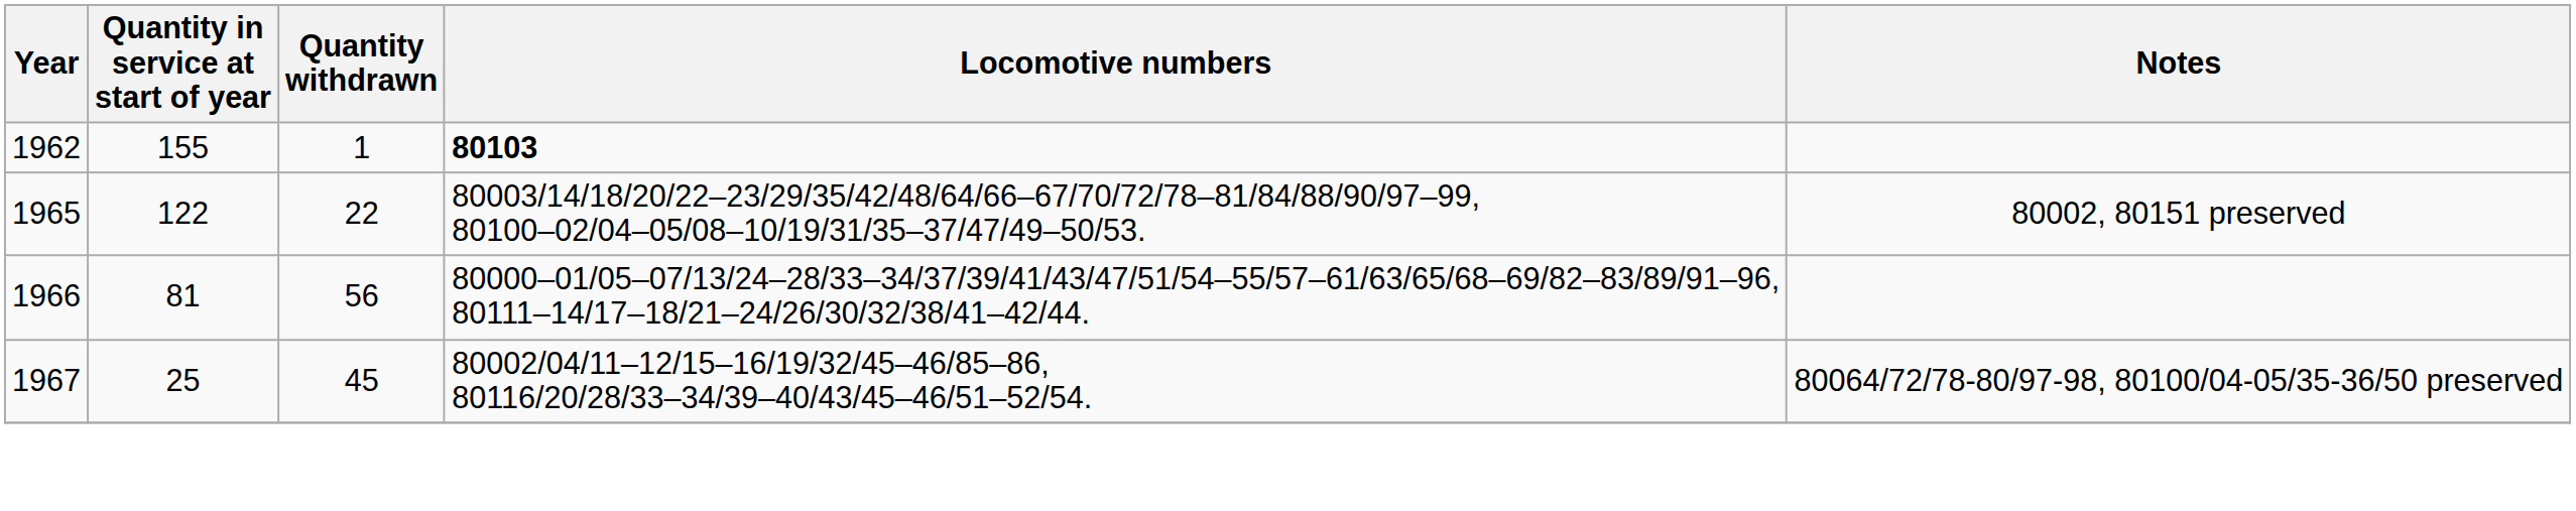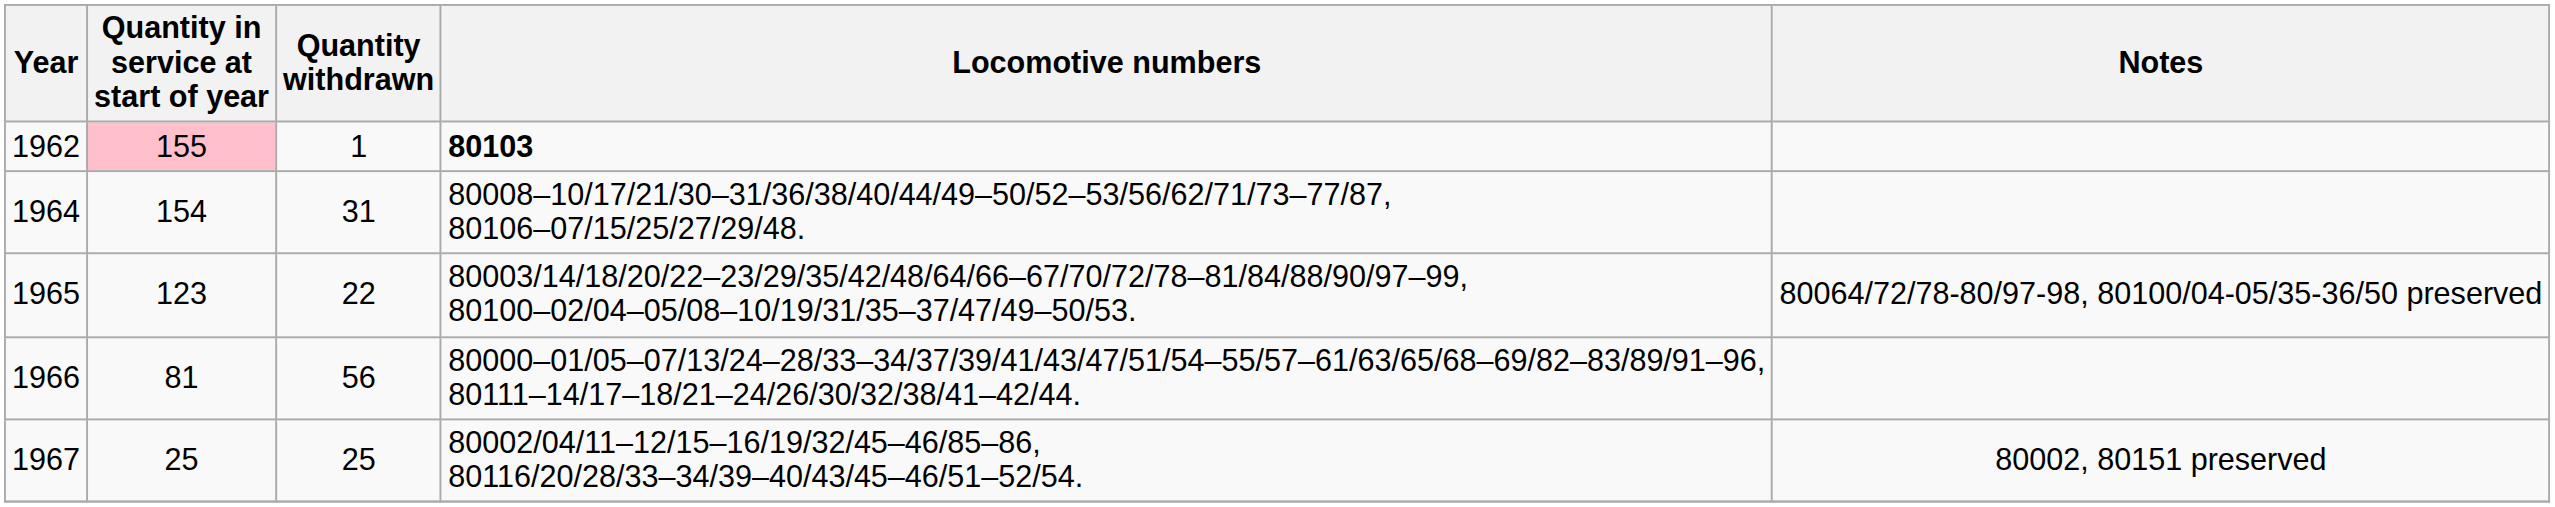 <table class="wikitable" style="text-align:center">
 <tr>
 <th>Year</th>
 <th>Quantity in<br>service at<br>start of year</th>
 <th>Quantity<br>withdrawn</th>
 <th>Locomotive numbers</th>
 <th>Notes</th>
 </tr>
 <tr>
 <td>1962</td>
-<td>155</td>
+<td style="background: pink;">155</td>
 <td>1</td>
 <td align=left><strong>80103</strong></td>
 <td></td>
 </tr>
 <tr>
+<td>1964</td>
+<td>154</td>
+<td>31</td>
+<td align=left>80008–10/17/21/30–31/36/38/40/44/49–50/52–53/56/62/71/73–77/87,<br>80106–07/15/25/27/29/48.</td>
+<td></td>
+</tr>
+<tr>
 <td>1965</td>
-<td>122</td>
+<td>123</td>
 <td>22</td>
 <td align=left>80003/14/18/20/22–23/29/35/42/48/64/66–67/70/72/78–81/84/88/90/97–99,<br>80100–02/04–05/08–10/19/31/35–37/47/49–50/53.</td>
-<td>80002, 80151 preserved</td>
+<td>80064/72/78-80/97-98, 80100/04-05/35-36/50 preserved</td>
 </tr>
 <tr>
 <td>1966</td>
 <td>81</td>
 <td>56</td>
 <td align=left>80000–01/05–07/13/24–28/33–34/37/39/41/43/47/51/54–55/57–61/63/65/68–69/82–83/89/91–96,<br>80111–14/17–18/21–24/26/30/32/38/41–42/44.</td>
 <td></td>
 </tr>
 <tr>
 <td>1967</td>
 <td>25</td>
-<td>45</td>
+<td>25</td>
 <td align=left>80002/04/11–12/15–16/19/32/45–46/85–86,<br>80116/20/28/33–34/39–40/43/45–46/51–52/54.</td>
-<td>80064/72/78-80/97-98, 80100/04-05/35-36/50 preserved</td>
+<td>80002, 80151 preserved</td>
 </tr>
 <tr>
 </tr>
 </table>
